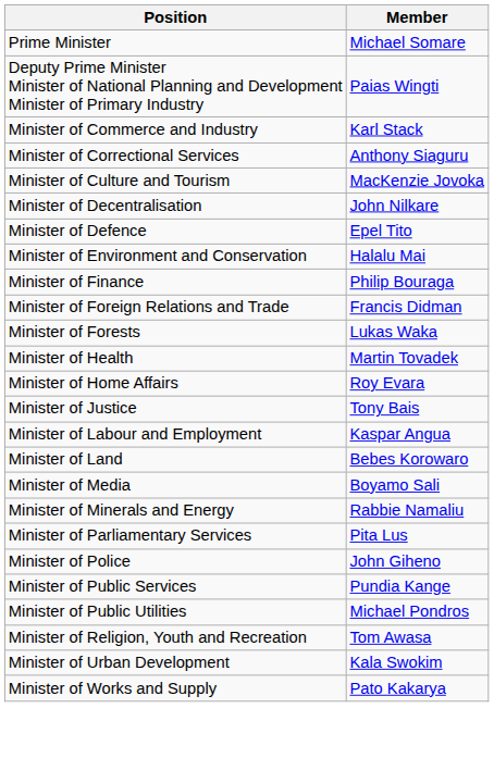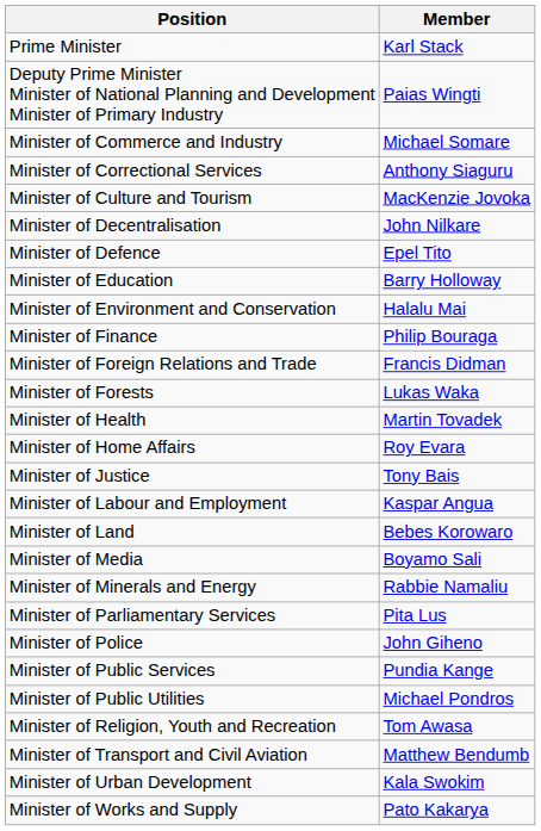 <table class=wikitable>
 <tr>
 <th>Position</th>
 <th>Member</th>
 </tr>
 <tr>
 <td>Prime Minister</td>
-<td><a href='#'>Michael Somare</a></td>
+<td><a href='#'>Karl Stack</a></td>
 </tr>
 <tr>
 <td>Deputy Prime Minister<br>Minister of National Planning and Development<br>Minister of Primary Industry</td>
 <td><a href='#'>Paias Wingti</a></td>
 </tr>
 <tr>
 <td>Minister of Commerce and Industry</td>
-<td><a href='#'>Karl Stack</a></td>
+<td><a href='#'>Michael Somare</a></td>
 </tr>
 <tr>
 <td>Minister of Correctional Services</td>
 <td><a href='#'>Anthony Siaguru</a></td>
 </tr>
 <tr>
 <td>Minister of Culture and Tourism</td>
 <td><a href='#'>MacKenzie Jovoka</a></td>
 </tr>
 <tr>
 <td>Minister of Decentralisation</td>
 <td><a href='#'>John Nilkare</a></td>
 </tr>
 <tr>
 <td>Minister of Defence</td>
 <td><a href='#'>Epel Tito</a></td>
+</tr>
+<tr>
+<td>Minister of Education</td>
+<td><a href='#'>Barry Holloway</a></td>
 </tr>
 <tr>
 <td>Minister of Environment and Conservation</td>
 <td><a href='#'>Halalu Mai</a></td>
 </tr>
 <tr>
 <td>Minister of Finance</td>
 <td><a href='#'>Philip Bouraga</a></td>
 </tr>
 <tr>
 <td>Minister of Foreign Relations and Trade</td>
 <td><a href='#'>Francis Didman</a></td>
 </tr>
 <tr>
 <td>Minister of Forests</td>
 <td><a href='#'>Lukas Waka</a></td>
 </tr>
 <tr>
 <td>Minister of Health</td>
 <td><a href='#'>Martin Tovadek</a></td>
 </tr>
 <tr>
 <td>Minister of Home Affairs</td>
 <td><a href='#'>Roy Evara</a></td>
 </tr>
 <tr>
 <td>Minister of Justice</td>
 <td><a href='#'>Tony Bais</a></td>
 </tr>
 <tr>
 <td>Minister of Labour and Employment</td>
 <td><a href='#'>Kaspar Angua</a></td>
 </tr>
 <tr>
 <td>Minister of Land</td>
 <td><a href='#'>Bebes Korowaro</a></td>
 </tr>
 <tr>
 <td>Minister of Media</td>
 <td><a href='#'>Boyamo Sali</a></td>
 </tr>
 <tr>
 <td>Minister of Minerals and Energy</td>
 <td><a href='#'>Rabbie Namaliu</a></td>
 </tr>
 <tr>
 <td>Minister of Parliamentary Services</td>
 <td><a href='#'>Pita Lus</a></td>
 </tr>
 <tr>
 <td>Minister of Police</td>
 <td><a href='#'>John Giheno</a></td>
 </tr>
 <tr>
 <td>Minister of Public Services</td>
 <td><a href='#'>Pundia Kange</a></td>
 </tr>
 <tr>
 <td>Minister of Public Utilities</td>
 <td><a href='#'>Michael Pondros</a></td>
 </tr>
 <tr>
 <td>Minister of Religion, Youth and Recreation</td>
 <td><a href='#'>Tom Awasa</a></td>
 </tr>
 <tr>
+<td>Minister of Transport and Civil Aviation</td>
+<td><a href='#'>Matthew Bendumb</a></td>
+</tr>
+<tr>
 <td>Minister of Urban Development</td>
 <td><a href='#'>Kala Swokim</a></td>
 </tr>
 <tr>
 <td>Minister of Works and Supply</td>
 <td><a href='#'>Pato Kakarya</a></td>
 </tr>
 </table>
